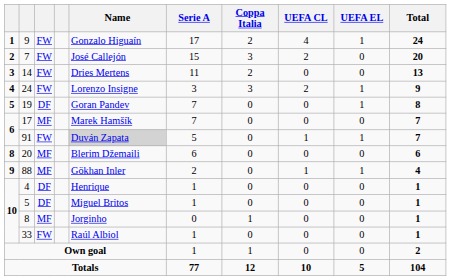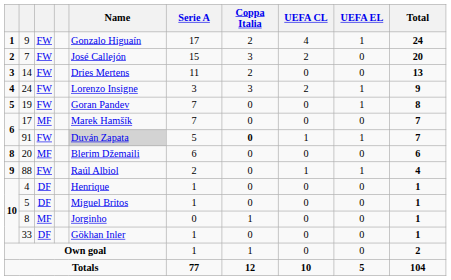 <table class="wikitable" style="text-align:center">
 <tr>
 <th width=15></th>
 <th width=15></th>
 <th width=15></th>
 <th width=15></th>
 <th width=145>Name</th>
 <th width=80><a href='#'>Serie A</a></th>
 <th width=80><a href='#'>Coppa Italia</a></th>
 <th width=80><a href='#'>UEFA CL</a></th>
 <th width=80><a href='#'>UEFA EL</a></th>
 <th width=80>Total</th>
 </tr>
 <tr>
 <td><strong>1</strong></td>
 <td>9</td>
 <td><a href='#'>FW</a></td>
 <td></td>
 <td align=left><a href='#'>Gonzalo Higuaín</a></td>
 <td>17</td>
 <td>2</td>
 <td>4</td>
 <td>1</td>
 <td><strong>24</strong></td>
 </tr>
 <tr>
 <td><strong>2</strong></td>
 <td>7</td>
 <td><a href='#'>FW</a></td>
 <td></td>
 <td align=left><a href='#'>José Callejón</a></td>
 <td>15</td>
 <td>3</td>
 <td>2</td>
 <td>0</td>
 <td><strong>20</strong></td>
 </tr>
 <tr>
 <td><strong>3</strong></td>
 <td>14</td>
 <td><a href='#'>FW</a></td>
 <td></td>
 <td align=left><a href='#'>Dries Mertens</a></td>
 <td>11</td>
 <td>2</td>
 <td>0</td>
 <td>0</td>
 <td><strong>13</strong></td>
 </tr>
 <tr>
 <td><strong>4</strong></td>
 <td>24</td>
 <td><a href='#'>FW</a></td>
 <td></td>
 <td align=left><a href='#'>Lorenzo Insigne</a></td>
 <td>3</td>
 <td>3</td>
 <td>2</td>
 <td>1</td>
 <td><strong>9</strong></td>
 </tr>
 <tr>
 <td><strong>5</strong></td>
 <td>19</td>
-<td><a href='#'>DF</a></td>
+<td><a href='#'>FW</a></td>
 <td></td>
 <td align=left><a href='#'>Goran Pandev</a></td>
 <td>7</td>
 <td>0</td>
 <td>0</td>
 <td>1</td>
 <td><strong>8</strong></td>
 </tr>
 <tr>
 <td rowspan=2><strong>6</strong></td>
 <td>17</td>
 <td><a href='#'>MF</a></td>
 <td></td>
 <td align=left><a href='#'>Marek Hamšík</a></td>
 <td>7</td>
 <td>0</td>
 <td>0</td>
 <td>0</td>
 <td><strong>7</strong></td>
 </tr>
 <tr>
 <td>91</td>
 <td><a href='#'>FW</a></td>
 <td></td>
 <td align=left style="background: lightgrey;"><a href='#'>Duván Zapata</a></td>
 <td>5</td>
-<td>0</td>
+<td><strong>0</strong></td>
 <td>1</td>
 <td>1</td>
 <td><strong>7</strong></td>
 </tr>
 <tr>
 <td><strong>8</strong></td>
 <td>20</td>
 <td><a href='#'>MF</a></td>
 <td></td>
 <td align=left><a href='#'>Blerim Džemaili</a></td>
 <td>6</td>
 <td>0</td>
 <td>0</td>
 <td>0</td>
 <td><strong>6</strong></td>
 </tr>
 <tr>
 <td><strong>9</strong></td>
 <td>88</td>
-<td><a href='#'>MF</a></td>
+<td><a href='#'>FW</a></td>
 <td></td>
-<td align=left><a href='#'>Gökhan Inler</a></td>
+<td align=left><a href='#'>Raúl Albiol</a></td>
 <td>2</td>
 <td>0</td>
 <td>1</td>
 <td>1</td>
 <td><strong>4</strong></td>
 </tr>
 <tr>
 <td rowspan=4><strong>10</strong></td>
 <td>4</td>
 <td><a href='#'>DF</a></td>
 <td></td>
 <td align=left><a href='#'>Henrique</a></td>
 <td>1</td>
 <td>0</td>
 <td>0</td>
 <td>0</td>
 <td><strong>1</strong></td>
 </tr>
 <tr>
 <td>5</td>
 <td><a href='#'>DF</a></td>
 <td></td>
 <td align=left><a href='#'>Miguel Britos</a></td>
 <td>1</td>
 <td>0</td>
 <td>0</td>
 <td>0</td>
 <td><strong>1</strong></td>
 </tr>
 <tr>
 <td>8</td>
 <td><a href='#'>MF</a></td>
 <td></td>
 <td align=left><a href='#'>Jorginho</a></td>
 <td>0</td>
 <td>1</td>
 <td>0</td>
 <td>0</td>
 <td><strong>1</strong></td>
 </tr>
 <tr>
 <td>33</td>
-<td><a href='#'>FW</a></td>
+<td><a href='#'>DF</a></td>
 <td></td>
-<td align=left><a href='#'>Raúl Albiol</a></td>
+<td align=left><a href='#'>Gökhan Inler</a></td>
 <td>1</td>
 <td>0</td>
 <td>0</td>
 <td>0</td>
 <td><strong>1</strong></td>
 </tr>
 <tr>
 <td colspan=5><strong>Own goal</strong></td>
 <td>1</td>
 <td>1</td>
 <td>0</td>
 <td>0</td>
 <td><strong>2</strong></td>
 </tr>
 <tr>
 <td colspan=5><strong>Totals</strong></td>
 <td><strong>77</strong></td>
 <td><strong>12</strong></td>
 <td><strong>10</strong></td>
 <td><strong>5</strong></td>
 <td><strong>104</strong></td>
 </tr>
 </table>
